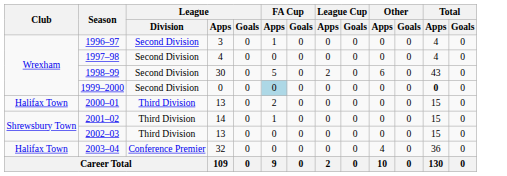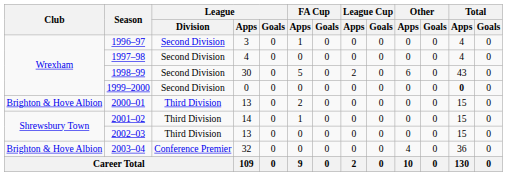 <table class="wikitable" style="text-align: center;">
 <tr>
 <th rowspan="2">Club</th>
 <th rowspan="2">Season</th>
 <th colspan="3">League</th>
 <th colspan="2">FA Cup</th>
 <th colspan="2">League Cup</th>
 <th colspan="2">Other</th>
 <th colspan="2">Total</th>
 </tr>
 <tr>
 <th>Division</th>
 <th>Apps</th>
 <th>Goals</th>
 <th>Apps</th>
 <th>Goals</th>
 <th>Apps</th>
 <th>Goals</th>
 <th>Apps</th>
 <th>Goals</th>
 <th>Apps</th>
 <th>Goals</th>
 </tr>
 <tr>
 <td rowspan="4"><a href='#'>Wrexham</a></td>
 <td><a href='#'>1996–97</a></td>
 <td><a href='#'>Second Division</a></td>
 <td>3</td>
 <td>0</td>
 <td>1</td>
 <td>0</td>
 <td>0</td>
 <td>0</td>
 <td>0</td>
 <td>0</td>
 <td>4</td>
 <td>0</td>
 </tr>
 <tr>
 <td><a href='#'>1997–98</a></td>
 <td>Second Division</td>
 <td>4</td>
 <td>0</td>
 <td>0</td>
 <td>0</td>
 <td>0</td>
 <td>0</td>
 <td>0</td>
 <td>0</td>
 <td>4</td>
 <td>0</td>
 </tr>
 <tr>
 <td><a href='#'>1998–99</a></td>
 <td>Second Division</td>
 <td>30</td>
 <td>0</td>
 <td>5</td>
 <td>0</td>
 <td>2</td>
 <td>0</td>
 <td>6</td>
 <td>0</td>
 <td>43</td>
 <td>0</td>
 </tr>
 <tr>
 <td><a href='#'>1999–2000</a></td>
 <td>Second Division</td>
 <td>0</td>
 <td>0</td>
-<td style="background: lightblue;">0</td>
+<td>0</td>
 <td>0</td>
 <td>0</td>
 <td>0</td>
 <td>0</td>
 <td>0</td>
 <td><strong>0</strong></td>
 <td>0</td>
 </tr>
 <tr>
-<td><a href='#'>Halifax Town</a></td>
+<td><a href='#'>Brighton & Hove Albion</a></td>
 <td><a href='#'>2000–01</a></td>
 <td><a href='#'>Third Division</a></td>
 <td>13</td>
 <td>0</td>
 <td>2</td>
 <td>0</td>
 <td>0</td>
 <td>0</td>
 <td>0</td>
 <td>0</td>
 <td>15</td>
 <td>0</td>
 </tr>
 <tr>
 <td rowspan="2"><a href='#'>Shrewsbury Town</a></td>
 <td><a href='#'>2001–02</a></td>
 <td>Third Division</td>
 <td>14</td>
 <td>0</td>
 <td>1</td>
 <td>0</td>
 <td>0</td>
 <td>0</td>
 <td>0</td>
 <td>0</td>
 <td>15</td>
 <td>0</td>
 </tr>
 <tr>
 <td><a href='#'>2002–03</a></td>
 <td>Third Division</td>
 <td>13</td>
 <td>0</td>
 <td>0</td>
 <td>0</td>
 <td>0</td>
 <td>0</td>
 <td>0</td>
 <td>0</td>
 <td>15</td>
 <td>0</td>
 </tr>
 <tr>
-<td><a href='#'>Halifax Town</a></td>
+<td><a href='#'>Brighton & Hove Albion</a></td>
 <td><a href='#'>2003–04</a></td>
 <td><a href='#'>Conference Premier</a></td>
 <td>32</td>
 <td>0</td>
 <td>0</td>
 <td>0</td>
 <td>0</td>
 <td>0</td>
 <td>4</td>
 <td>0</td>
 <td>36</td>
 <td>0</td>
 </tr>
 <tr>
 <th colspan="3">Career Total</th>
 <th>109</th>
 <th>0</th>
 <th>9</th>
 <th>0</th>
 <th>2</th>
 <th>0</th>
 <th>10</th>
 <th>0</th>
 <th>130</th>
 <th>0</th>
 </tr>
 </table>
